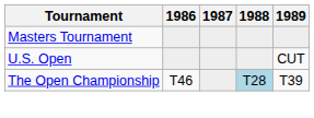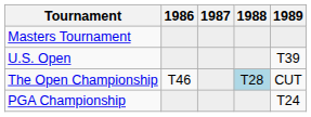 <table class="wikitable" style="font-size:95%;text-align:center;">
 <tr>
 <th>Tournament</th>
 <th>1986</th>
 <th>1987</th>
 <th>1988</th>
 <th>1989</th>
 </tr>
 <tr>
 <td align=left><a href='#'>Masters Tournament</a></td>
 <td style="background:#eeeeee;"></td>
 <td style="background:#eeeeee;"></td>
 <td style="background:#eeeeee;"></td>
 <td style="background:#eeeeee;"></td>
 </tr>
 <tr>
 <td align=left><a href='#'>U.S. Open</a></td>
 <td style="background:#eeeeee;"></td>
 <td style="background:#eeeeee;"></td>
 <td style="background:#eeeeee;"></td>
-<td>CUT</td>
+<td>T39</td>
 </tr>
 <tr>
 <td align=left><a href='#'>The Open Championship</a></td>
 <td>T46</td>
 <td style="background:#eeeeee;"></td>
 <td style="background: lightblue;">T28</td>
-<td>T39</td>
+<td>CUT</td>
+</tr>
+<tr>
+<td align=left><a href='#'>PGA Championship</a></td>
+<td style="background:#eeeeee;"></td>
+<td style="background:#eeeeee;"></td>
+<td style="background:#eeeeee;"></td>
+<td>T24</td>
 </tr>
 </table>
